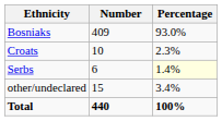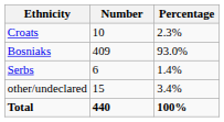 <table class="wikitable">
 <tr>
 <th width="100px">Ethnicity</th>
 <th width="80px">Number</th>
 <th width="80px">Percentage</th>
 </tr>
 <tr>
+<td><a href='#'>Croats</a></td>
+<td>10</td>
+<td>2.3%</td>
+</tr>
+<tr>
 <td><a href='#'>Bosniaks</a></td>
 <td>409</td>
 <td>93.0%</td>
 </tr>
 <tr>
-<td><a href='#'>Croats</a></td>
-<td>10</td>
-<td>2.3%</td>
-</tr>
-<tr>
 <td><a href='#'>Serbs</a></td>
 <td>6</td>
-<td style="background: lightyellow;">1.4%</td>
+<td>1.4%</td>
 </tr>
 <tr>
 <td>other/undeclared</td>
 <td>15</td>
 <td>3.4%</td>
 </tr>
 <tr>
 <td><strong>Total</strong></td>
 <td><strong>440</strong></td>
 <td><strong>100%</strong></td>
 </tr>
 </table>
